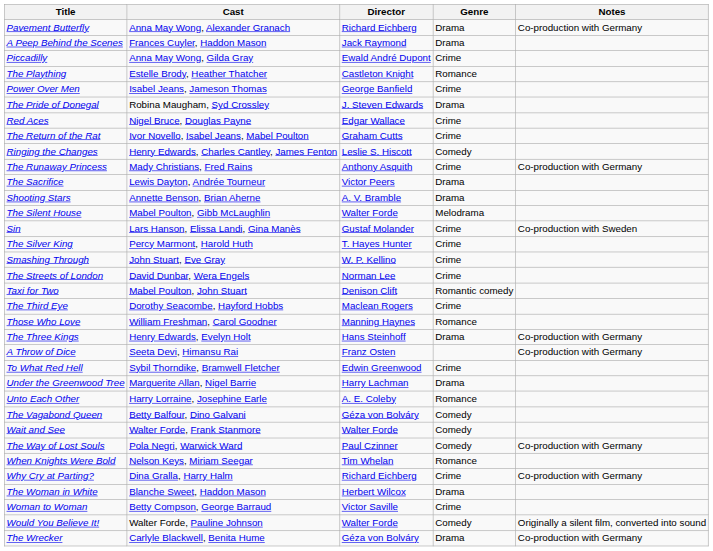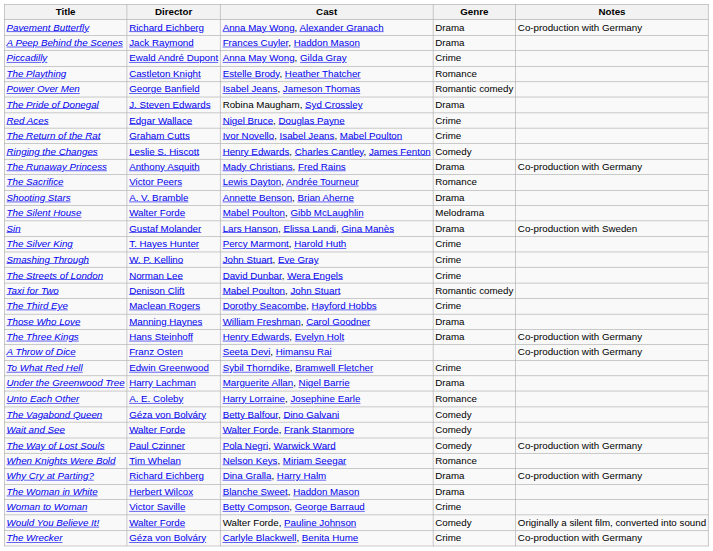 <table class=wikitable>
 <tr>
 <th>Title</th>
+<th>Director</th>
 <th>Cast</th>
-<th>Director</th>
 <th>Genre</th>
 <th>Notes</th>
 </tr>
 <tr>
 <td><em><a href='#'>Pavement Butterfly</a></em></td>
+<td><a href='#'>Richard Eichberg</a></td>
 <td><a href='#'>Anna May Wong</a>, <a href='#'>Alexander Granach</a></td>
-<td><a href='#'>Richard Eichberg</a></td>
 <td>Drama</td>
 <td>Co-production with Germany</td>
 </tr>
 <tr>
 <td><em><a href='#'>A Peep Behind the Scenes</a></em></td>
+<td><a href='#'>Jack Raymond</a></td>
 <td><a href='#'>Frances Cuyler</a>, <a href='#'>Haddon Mason</a></td>
-<td><a href='#'>Jack Raymond</a></td>
 <td>Drama</td>
 <td></td>
 </tr>
 <tr>
 <td><em><a href='#'>Piccadilly</a></em></td>
+<td><a href='#'>Ewald André Dupont</a></td>
 <td><a href='#'>Anna May Wong</a>, <a href='#'>Gilda Gray</a></td>
-<td><a href='#'>Ewald André Dupont</a></td>
 <td>Crime</td>
 <td></td>
 </tr>
 <tr>
 <td><em><a href='#'>The Plaything</a></em></td>
+<td><a href='#'>Castleton Knight</a></td>
 <td><a href='#'>Estelle Brody</a>, <a href='#'>Heather Thatcher</a></td>
-<td><a href='#'>Castleton Knight</a></td>
 <td>Romance</td>
 <td></td>
 </tr>
 <tr>
 <td><em><a href='#'>Power Over Men</a></em></td>
+<td><a href='#'>George Banfield</a></td>
 <td><a href='#'>Isabel Jeans</a>, <a href='#'>Jameson Thomas</a></td>
-<td><a href='#'>George Banfield</a></td>
-<td>Crime</td>
+<td>Romantic comedy</td>
 <td></td>
 </tr>
 <tr>
 <td><em><a href='#'>The Pride of Donegal</a></em></td>
+<td><a href='#'>J. Steven Edwards</a></td>
 <td>Robina Maugham, <a href='#'>Syd Crossley</a></td>
-<td><a href='#'>J. Steven Edwards</a></td>
 <td>Drama</td>
 <td></td>
 </tr>
 <tr>
 <td><em><a href='#'>Red Aces</a></em></td>
+<td><a href='#'>Edgar Wallace</a></td>
 <td><a href='#'>Nigel Bruce</a>, <a href='#'>Douglas Payne</a></td>
-<td><a href='#'>Edgar Wallace</a></td>
 <td>Crime</td>
 <td></td>
 </tr>
 <tr>
 <td><em><a href='#'>The Return of the Rat</a></em></td>
+<td><a href='#'>Graham Cutts</a></td>
 <td><a href='#'>Ivor Novello</a>, <a href='#'>Isabel Jeans</a>, <a href='#'>Mabel Poulton</a></td>
-<td><a href='#'>Graham Cutts</a></td>
 <td>Crime</td>
 <td></td>
 </tr>
 <tr>
 <td><em><a href='#'>Ringing the Changes</a></em></td>
+<td><a href='#'>Leslie S. Hiscott</a></td>
 <td><a href='#'>Henry Edwards</a>, <a href='#'>Charles Cantley</a>, <a href='#'>James Fenton</a></td>
-<td><a href='#'>Leslie S. Hiscott</a></td>
 <td>Comedy</td>
 <td></td>
 </tr>
 <tr>
 <td><em><a href='#'>The Runaway Princess</a></em></td>
+<td><a href='#'>Anthony Asquith</a></td>
 <td><a href='#'>Mady Christians</a>, <a href='#'>Fred Rains</a></td>
-<td><a href='#'>Anthony Asquith</a></td>
-<td>Crime</td>
+<td>Drama</td>
 <td>Co-production with Germany</td>
 </tr>
 <tr>
 <td><em><a href='#'>The Sacrifice</a></em></td>
+<td><a href='#'>Victor Peers</a></td>
 <td><a href='#'>Lewis Dayton</a>, <a href='#'>Andrée Tourneur</a></td>
-<td><a href='#'>Victor Peers</a></td>
-<td>Drama</td>
+<td>Romance</td>
 <td></td>
 </tr>
 <tr>
 <td><em><a href='#'>Shooting Stars</a></em></td>
+<td><a href='#'>A. V. Bramble</a></td>
 <td><a href='#'>Annette Benson</a>, <a href='#'>Brian Aherne</a></td>
-<td><a href='#'>A. V. Bramble</a></td>
 <td>Drama</td>
 <td></td>
 </tr>
 <tr>
 <td><em><a href='#'>The Silent House</a></em></td>
+<td><a href='#'>Walter Forde</a></td>
 <td><a href='#'>Mabel Poulton</a>, <a href='#'>Gibb McLaughlin</a></td>
-<td><a href='#'>Walter Forde</a></td>
 <td>Melodrama</td>
 <td></td>
 </tr>
 <tr>
 <td><em><a href='#'>Sin</a></em></td>
+<td><a href='#'>Gustaf Molander</a></td>
 <td><a href='#'>Lars Hanson</a>, <a href='#'>Elissa Landi</a>, <a href='#'>Gina Manès</a></td>
-<td><a href='#'>Gustaf Molander</a></td>
-<td>Crime</td>
+<td>Drama</td>
 <td>Co-production with Sweden</td>
 </tr>
 <tr>
 <td><em><a href='#'>The Silver King</a></em></td>
+<td><a href='#'>T. Hayes Hunter</a></td>
 <td><a href='#'>Percy Marmont</a>, <a href='#'>Harold Huth</a></td>
-<td><a href='#'>T. Hayes Hunter</a></td>
 <td>Crime</td>
 <td></td>
 </tr>
 <tr>
 <td><em><a href='#'>Smashing Through</a></em></td>
+<td><a href='#'>W. P. Kellino</a></td>
 <td><a href='#'>John Stuart</a>, <a href='#'>Eve Gray</a></td>
-<td><a href='#'>W. P. Kellino</a></td>
 <td>Crime</td>
 <td></td>
 </tr>
 <tr>
 <td><em><a href='#'>The Streets of London</a></em></td>
+<td><a href='#'>Norman Lee</a></td>
 <td><a href='#'>David Dunbar</a>, <a href='#'>Wera Engels</a></td>
-<td><a href='#'>Norman Lee</a></td>
 <td>Crime</td>
 <td></td>
 </tr>
 <tr>
 <td><em><a href='#'>Taxi for Two</a></em></td>
+<td><a href='#'>Denison Clift</a></td>
 <td><a href='#'>Mabel Poulton</a>, <a href='#'>John Stuart</a></td>
-<td><a href='#'>Denison Clift</a></td>
 <td>Romantic comedy</td>
 <td></td>
 </tr>
 <tr>
 <td><em><a href='#'>The Third Eye</a></em></td>
+<td><a href='#'>Maclean Rogers</a></td>
 <td><a href='#'>Dorothy Seacombe</a>, <a href='#'>Hayford Hobbs</a></td>
-<td><a href='#'>Maclean Rogers</a></td>
 <td>Crime</td>
 <td></td>
 </tr>
 <tr>
 <td><em><a href='#'>Those Who Love</a></em></td>
+<td><a href='#'>Manning Haynes</a></td>
 <td><a href='#'>William Freshman</a>, <a href='#'>Carol Goodner</a></td>
-<td><a href='#'>Manning Haynes</a></td>
-<td>Romance</td>
+<td>Drama</td>
 <td></td>
 </tr>
 <tr>
 <td><em><a href='#'>The Three Kings</a></em></td>
+<td><a href='#'>Hans Steinhoff</a></td>
 <td><a href='#'>Henry Edwards</a>, <a href='#'>Evelyn Holt</a></td>
-<td><a href='#'>Hans Steinhoff</a></td>
 <td>Drama</td>
 <td>Co-production with Germany</td>
 </tr>
 <tr>
 <td><em><a href='#'>A Throw of Dice</a></em></td>
+<td><a href='#'>Franz Osten</a></td>
 <td><a href='#'>Seeta Devi</a>, <a href='#'>Himansu Rai</a></td>
-<td><a href='#'>Franz Osten</a></td>
 <td></td>
 <td>Co-production with Germany</td>
 </tr>
 <tr>
 <td><em><a href='#'>To What Red Hell</a></em></td>
+<td><a href='#'>Edwin Greenwood</a></td>
 <td><a href='#'>Sybil Thorndike</a>, <a href='#'>Bramwell Fletcher</a></td>
-<td><a href='#'>Edwin Greenwood</a></td>
 <td>Crime</td>
 <td></td>
 </tr>
 <tr>
 <td><em><a href='#'>Under the Greenwood Tree</a></em></td>
+<td><a href='#'>Harry Lachman</a></td>
 <td><a href='#'>Marguerite Allan</a>, <a href='#'>Nigel Barrie</a></td>
-<td><a href='#'>Harry Lachman</a></td>
 <td>Drama</td>
 <td></td>
 </tr>
 <tr>
 <td><em><a href='#'>Unto Each Other</a></em></td>
+<td><a href='#'>A. E. Coleby</a></td>
 <td><a href='#'>Harry Lorraine</a>, <a href='#'>Josephine Earle</a></td>
-<td><a href='#'>A. E. Coleby</a></td>
 <td>Romance</td>
 <td></td>
 </tr>
 <tr>
 <td><em><a href='#'>The Vagabond Queen</a></em></td>
+<td><a href='#'>Géza von Bolváry</a></td>
 <td><a href='#'>Betty Balfour</a>, <a href='#'>Dino Galvani</a></td>
-<td><a href='#'>Géza von Bolváry</a></td>
 <td>Comedy</td>
 <td></td>
 </tr>
 <tr>
 <td><em><a href='#'>Wait and See</a></em></td>
+<td><a href='#'>Walter Forde</a></td>
 <td><a href='#'>Walter Forde</a>, <a href='#'>Frank Stanmore</a></td>
-<td><a href='#'>Walter Forde</a></td>
 <td>Comedy</td>
 <td></td>
 </tr>
 <tr>
 <td><em><a href='#'>The Way of Lost Souls</a></em></td>
+<td><a href='#'>Paul Czinner</a></td>
 <td><a href='#'>Pola Negri</a>, <a href='#'>Warwick Ward</a></td>
-<td><a href='#'>Paul Czinner</a></td>
 <td>Comedy</td>
 <td>Co-production with Germany</td>
 </tr>
 <tr>
 <td><em><a href='#'>When Knights Were Bold</a></em></td>
+<td><a href='#'>Tim Whelan</a></td>
 <td><a href='#'>Nelson Keys</a>, <a href='#'>Miriam Seegar</a></td>
-<td><a href='#'>Tim Whelan</a></td>
 <td>Romance</td>
 <td></td>
 </tr>
 <tr>
 <td><em><a href='#'>Why Cry at Parting?</a></em></td>
+<td><a href='#'>Richard Eichberg</a></td>
 <td><a href='#'>Dina Gralla</a>, <a href='#'>Harry Halm</a></td>
-<td><a href='#'>Richard Eichberg</a></td>
-<td>Crime</td>
+<td>Drama</td>
 <td>Co-production with Germany</td>
 </tr>
 <tr>
 <td><em><a href='#'>The Woman in White</a></em></td>
+<td><a href='#'>Herbert Wilcox</a></td>
 <td><a href='#'>Blanche Sweet</a>, <a href='#'>Haddon Mason</a></td>
-<td><a href='#'>Herbert Wilcox</a></td>
 <td>Drama</td>
 <td></td>
 </tr>
 <tr>
 <td><em><a href='#'>Woman to Woman</a></em></td>
+<td><a href='#'>Victor Saville</a></td>
 <td><a href='#'>Betty Compson</a>, <a href='#'>George Barraud</a></td>
-<td><a href='#'>Victor Saville</a></td>
 <td>Crime</td>
 <td></td>
 </tr>
 <tr>
 <td><em><a href='#'>Would You Believe It!</a></em></td>
+<td><a href='#'>Walter Forde</a></td>
 <td>Walter Forde, <a href='#'>Pauline Johnson</a></td>
-<td><a href='#'>Walter Forde</a></td>
 <td>Comedy</td>
 <td>Originally a silent film, converted into sound</td>
 </tr>
 <tr>
 <td><em><a href='#'>The Wrecker</a></em></td>
+<td><a href='#'>Géza von Bolváry</a></td>
 <td><a href='#'>Carlyle Blackwell</a>, <a href='#'>Benita Hume</a></td>
-<td><a href='#'>Géza von Bolváry</a></td>
-<td>Drama</td>
+<td>Crime</td>
 <td>Co-production with Germany</td>
 </tr>
 </table>
